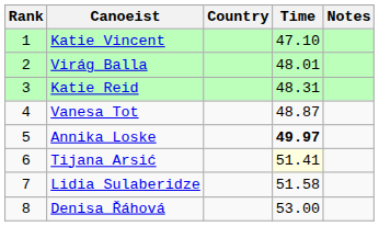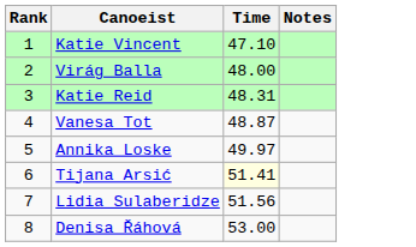 <table class="wikitable" style="text-align:center">
 <tr>
 <th>Rank</th>
 <th>Canoeist</th>
-<th>Country</th>
 <th>Time</th>
 <th>Notes</th>
 </tr>
 <tr bgcolor=bbffbb>
 <td>1</td>
 <td align="left"><a href='#'>Katie Vincent</a></td>
-<td align="left"></td>
 <td>47.10</td>
 <td></td>
 </tr>
 <tr bgcolor=bbffbb>
 <td>2</td>
 <td align="left"><a href='#'>Virág Balla</a></td>
-<td align="left"></td>
-<td>48.01</td>
+<td>48.00</td>
 <td></td>
 </tr>
 <tr bgcolor=bbffbb>
 <td>3</td>
 <td align="left"><a href='#'>Katie Reid</a></td>
-<td align="left"></td>
 <td>48.31</td>
 <td></td>
 </tr>
 <tr>
 <td>4</td>
 <td align="left"><a href='#'>Vanesa Tot</a></td>
-<td align="left"></td>
 <td>48.87</td>
 <td></td>
 </tr>
 <tr>
 <td>5</td>
 <td align="left"><a href='#'>Annika Loske</a></td>
-<td align="left"></td>
-<td><strong>49.97</strong></td>
+<td>49.97</td>
 <td></td>
 </tr>
 <tr>
 <td>6</td>
 <td align="left"><a href='#'>Tijana Arsić</a></td>
-<td align="left"></td>
 <td style="background: lightyellow;">51.41</td>
 <td></td>
 </tr>
 <tr>
 <td>7</td>
 <td align="left"><a href='#'>Lidia Sulaberidze</a></td>
-<td align="left"></td>
-<td>51.58</td>
+<td>51.56</td>
 <td></td>
 </tr>
 <tr>
 <td>8</td>
 <td align="left"><a href='#'>Denisa Řáhová</a></td>
-<td align="left"></td>
 <td>53.00</td>
 <td></td>
 </tr>
 </table>
